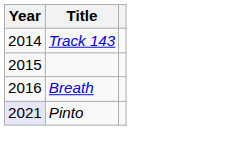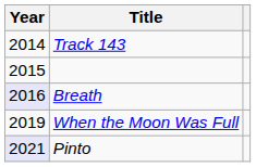 <table class="wikitable sortable">
 <tr>
 <th>Year</th>
 <th>Title</th>
 <th></th>
 </tr>
 <tr>
 <td>2014</td>
 <td><em><a href='#'>Track 143</a></em></td>
 <td></td>
 </tr>
 <tr>
 <td>2015</td>
 <td><em></em></td>
 <td></td>
 </tr>
 <tr>
-<td>2016</td>
+<td style="background: lavender;">2016</td>
 <td><em><a href='#'>Breath</a></em></td>
+<td></td>
+</tr>
+<tr>
+<td>2019</td>
+<td><em><a href='#'>When the Moon Was Full</a></em></td>
 <td></td>
 </tr>
 <tr>
 <td style="background: lavender;">2021</td>
 <td><em>Pinto</em></td>
 <td></td>
 </tr>
 </table>
